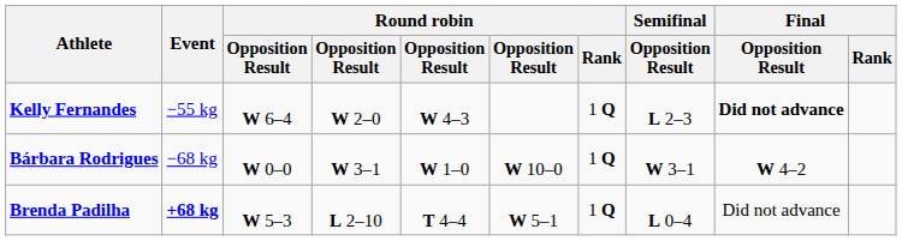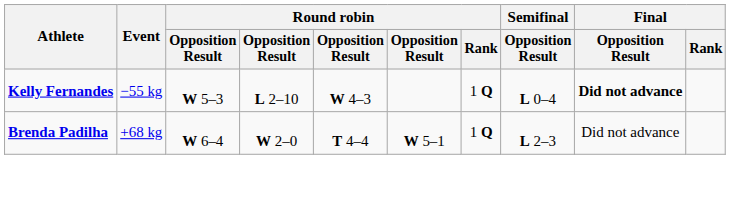 <table class=wikitable style=font-size:90%;text-align:center>
 <tr>
 <th rowspan=2>Athlete</th>
 <th rowspan=2>Event</th>
 <th colspan=5>Round robin</th>
 <th>Semifinal</th>
 <th colspan=2>Final</th>
 </tr>
 <tr style=font-size:95%>
 <th>Opposition<br>Result</th>
 <th>Opposition<br>Result</th>
 <th>Opposition<br>Result</th>
 <th>Opposition<br>Result</th>
 <th>Rank</th>
 <th>Opposition<br>Result</th>
 <th>Opposition<br>Result</th>
 <th>Rank</th>
 </tr>
 <tr>
 <td align=left><strong><a href='#'>Kelly Fernandes</a></strong></td>
 <td align=left><a href='#'>−55 kg</a></td>
-<td><br><strong>W</strong> 6–4</td>
-<td><br><strong>W</strong> 2–0</td>
+<td><br><strong>W</strong> 5–3</td>
+<td><br><strong>L</strong> 2–10</td>
 <td><br><strong>W</strong> 4–3</td>
 <td></td>
 <td>1 <strong>Q</strong></td>
-<td><br><strong>L</strong> 2–3</td>
+<td><br><strong>L</strong> 0–4</td>
 <td><strong>Did not advance</strong></td>
 <td></td>
 </tr>
 <tr>
-<td align=left><strong><a href='#'>Bárbara Rodrigues</a></strong></td>
-<td align=left><a href='#'>−68 kg</a></td>
-<td><br><strong>W</strong> 0–0</td>
-<td><br><strong>W</strong> 3–1</td>
-<td><br><strong>W</strong> 1–0</td>
-<td><br><strong>W</strong> 10–0</td>
-<td>1 <strong>Q</strong></td>
-<td><br><strong>W</strong> 3–1</td>
-<td><br><strong>W</strong> 4–2</td>
-<td></td>
-</tr>
-<tr>
 <td align=left><strong><a href='#'>Brenda Padilha</a></strong></td>
-<td align=left><strong><a href='#'>+68 kg</a></strong></td>
-<td><br><strong>W</strong> 5–3</td>
-<td><br><strong>L</strong> 2–10</td>
+<td align=left><a href='#'>+68 kg</a></td>
+<td><br><strong>W</strong> 6–4</td>
+<td><br><strong>W</strong> 2–0</td>
 <td><br><strong>T</strong> 4–4</td>
 <td><br><strong>W</strong> 5–1</td>
 <td>1 <strong>Q</strong></td>
-<td><br><strong>L</strong> 0–4</td>
+<td><br><strong>L</strong> 2–3</td>
 <td>Did not advance</td>
 <td></td>
 </tr>
 </table>
